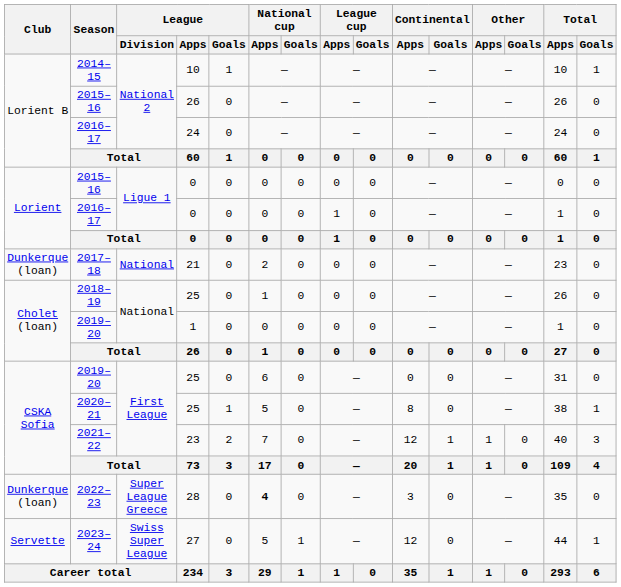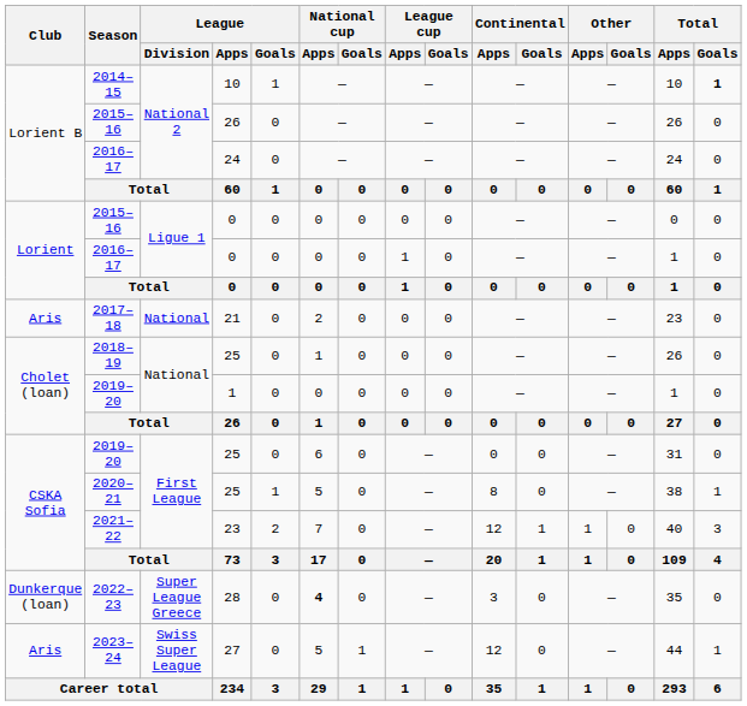 <table class="wikitable" style="text-align:center">
 <tr>
 <th rowspan="2">Club</th>
 <th rowspan="2">Season</th>
 <th colspan="3">League</th>
 <th colspan="2">National cup</th>
 <th colspan="2">League cup</th>
 <th colspan="2">Continental</th>
 <th colspan="2">Other</th>
 <th colspan="2">Total</th>
 </tr>
 <tr>
 <th>Division</th>
 <th>Apps</th>
 <th>Goals</th>
 <th>Apps</th>
 <th>Goals</th>
 <th>Apps</th>
 <th>Goals</th>
 <th>Apps</th>
 <th>Goals</th>
 <th>Apps</th>
 <th>Goals</th>
 <th>Apps</th>
 <th>Goals</th>
 </tr>
 <tr>
 <td rowspan="4">Lorient B</td>
 <td><a href='#'>2014–15</a></td>
 <td rowspan="3"><a href='#'>National 2</a></td>
 <td>10</td>
 <td>1</td>
 <td colspan="2">—</td>
 <td colspan="2">—</td>
 <td colspan="2">—</td>
 <td colspan="2">—</td>
 <td>10</td>
-<td>1</td>
+<td><strong>1</strong></td>
 </tr>
 <tr>
 <td><a href='#'>2015–16</a></td>
 <td>26</td>
 <td>0</td>
 <td colspan="2">—</td>
 <td colspan="2">—</td>
 <td colspan="2">—</td>
 <td colspan="2">—</td>
 <td>26</td>
 <td>0</td>
 </tr>
 <tr>
 <td><a href='#'>2016–17</a></td>
 <td>24</td>
 <td>0</td>
 <td colspan="2">—</td>
 <td colspan="2">—</td>
 <td colspan="2">—</td>
 <td colspan="2">—</td>
 <td>24</td>
 <td>0</td>
 </tr>
 <tr>
 <th colspan="2">Total</th>
 <th>60</th>
 <th>1</th>
 <th>0</th>
 <th>0</th>
 <th>0</th>
 <th>0</th>
 <th>0</th>
 <th>0</th>
 <th>0</th>
 <th>0</th>
 <th>60</th>
 <th>1</th>
 </tr>
 <tr>
 <td rowspan="3"><a href='#'>Lorient</a></td>
 <td><a href='#'>2015–16</a></td>
 <td rowspan="2"><a href='#'>Ligue 1</a></td>
 <td>0</td>
 <td>0</td>
 <td>0</td>
 <td>0</td>
 <td>0</td>
 <td>0</td>
 <td colspan="2">—</td>
 <td colspan="2">—</td>
 <td>0</td>
 <td>0</td>
 </tr>
 <tr>
 <td><a href='#'>2016–17</a></td>
 <td>0</td>
 <td>0</td>
 <td>0</td>
 <td>0</td>
 <td>1</td>
 <td>0</td>
 <td colspan="2">—</td>
 <td colspan="2">—</td>
 <td>1</td>
 <td>0</td>
 </tr>
 <tr>
 <th colspan="2">Total</th>
 <th>0</th>
 <th>0</th>
 <th>0</th>
 <th>0</th>
 <th>1</th>
 <th>0</th>
 <th>0</th>
 <th>0</th>
 <th>0</th>
 <th>0</th>
 <th>1</th>
 <th>0</th>
 </tr>
 <tr>
-<td><a href='#'>Dunkerque</a> (loan)</td>
+<td><a href='#'>Aris</a></td>
 <td><a href='#'>2017–18</a></td>
 <td><a href='#'>National</a></td>
 <td>21</td>
 <td>0</td>
 <td>2</td>
 <td>0</td>
 <td>0</td>
 <td>0</td>
 <td colspan="2">—</td>
 <td colspan="2">—</td>
 <td>23</td>
 <td>0</td>
 </tr>
 <tr>
 <td rowspan="3"><a href='#'>Cholet</a> (loan)</td>
 <td><a href='#'>2018–19</a></td>
 <td rowspan="2">National</td>
 <td>25</td>
 <td>0</td>
 <td>1</td>
 <td>0</td>
 <td>0</td>
 <td>0</td>
 <td colspan="2">—</td>
 <td colspan="2">—</td>
 <td>26</td>
 <td>0</td>
 </tr>
 <tr>
 <td><a href='#'>2019–20</a></td>
 <td>1</td>
 <td>0</td>
 <td>0</td>
 <td>0</td>
 <td>0</td>
 <td>0</td>
 <td colspan="2">—</td>
 <td colspan="2">—</td>
 <td>1</td>
 <td>0</td>
 </tr>
 <tr>
 <th colspan="2">Total</th>
 <th>26</th>
 <th>0</th>
 <th>1</th>
 <th>0</th>
 <th>0</th>
 <th>0</th>
 <th>0</th>
 <th>0</th>
 <th>0</th>
 <th>0</th>
 <th>27</th>
 <th>0</th>
 </tr>
 <tr>
 <td rowspan="4"><a href='#'>CSKA Sofia</a></td>
 <td><a href='#'>2019–20</a></td>
 <td rowspan="3"><a href='#'>First League</a></td>
 <td>25</td>
 <td>0</td>
 <td>6</td>
 <td>0</td>
 <td colspan="2">—</td>
 <td>0</td>
 <td>0</td>
 <td colspan="2">—</td>
 <td>31</td>
 <td>0</td>
 </tr>
 <tr>
 <td><a href='#'>2020–21</a></td>
 <td>25</td>
 <td>1</td>
 <td>5</td>
 <td>0</td>
 <td colspan="2">—</td>
 <td>8</td>
 <td>0</td>
 <td colspan="2">—</td>
 <td>38</td>
 <td>1</td>
 </tr>
 <tr>
 <td><a href='#'>2021–22</a></td>
 <td>23</td>
 <td>2</td>
 <td>7</td>
 <td>0</td>
 <td colspan="2">—</td>
 <td>12</td>
 <td>1</td>
 <td>1</td>
 <td>0</td>
 <td>40</td>
 <td>3</td>
 </tr>
 <tr>
 <th colspan="2">Total</th>
 <th>73</th>
 <th>3</th>
 <th>17</th>
 <th>0</th>
 <th colspan="2">—</th>
 <th>20</th>
 <th>1</th>
 <th>1</th>
 <th>0</th>
 <th>109</th>
 <th>4</th>
 </tr>
 <tr>
 <td><a href='#'>Dunkerque</a> (loan)</td>
 <td><a href='#'>2022–23</a></td>
 <td><a href='#'>Super League Greece</a></td>
 <td>28</td>
 <td>0</td>
 <td><strong>4</strong></td>
 <td>0</td>
 <td colspan="2">—</td>
 <td>3</td>
 <td>0</td>
 <td colspan="2">—</td>
 <td>35</td>
 <td>0</td>
 </tr>
 <tr>
-<td><a href='#'>Servette</a></td>
+<td><a href='#'>Aris</a></td>
 <td><a href='#'>2023–24</a></td>
 <td><a href='#'>Swiss Super League</a></td>
 <td>27</td>
 <td>0</td>
 <td>5</td>
 <td>1</td>
 <td colspan="2">—</td>
 <td>12</td>
 <td>0</td>
 <td colspan="2">—</td>
 <td>44</td>
 <td>1</td>
 </tr>
 <tr>
 <th colspan="3">Career total</th>
 <th>234</th>
 <th>3</th>
 <th>29</th>
 <th>1</th>
 <th>1</th>
 <th>0</th>
 <th>35</th>
 <th>1</th>
 <th>1</th>
 <th>0</th>
 <th>293</th>
 <th>6</th>
 </tr>
 </table>
